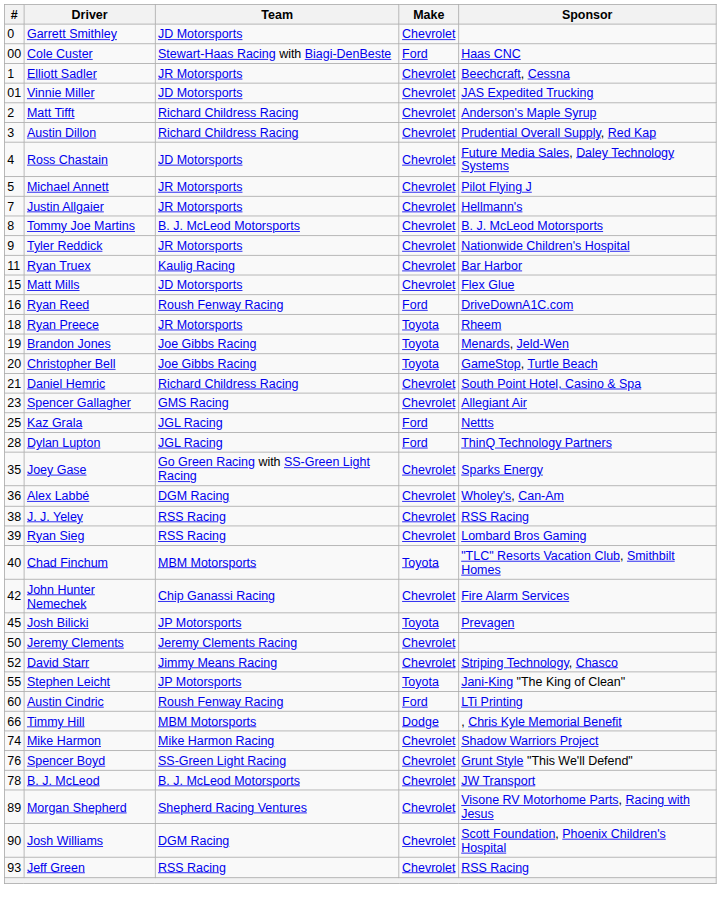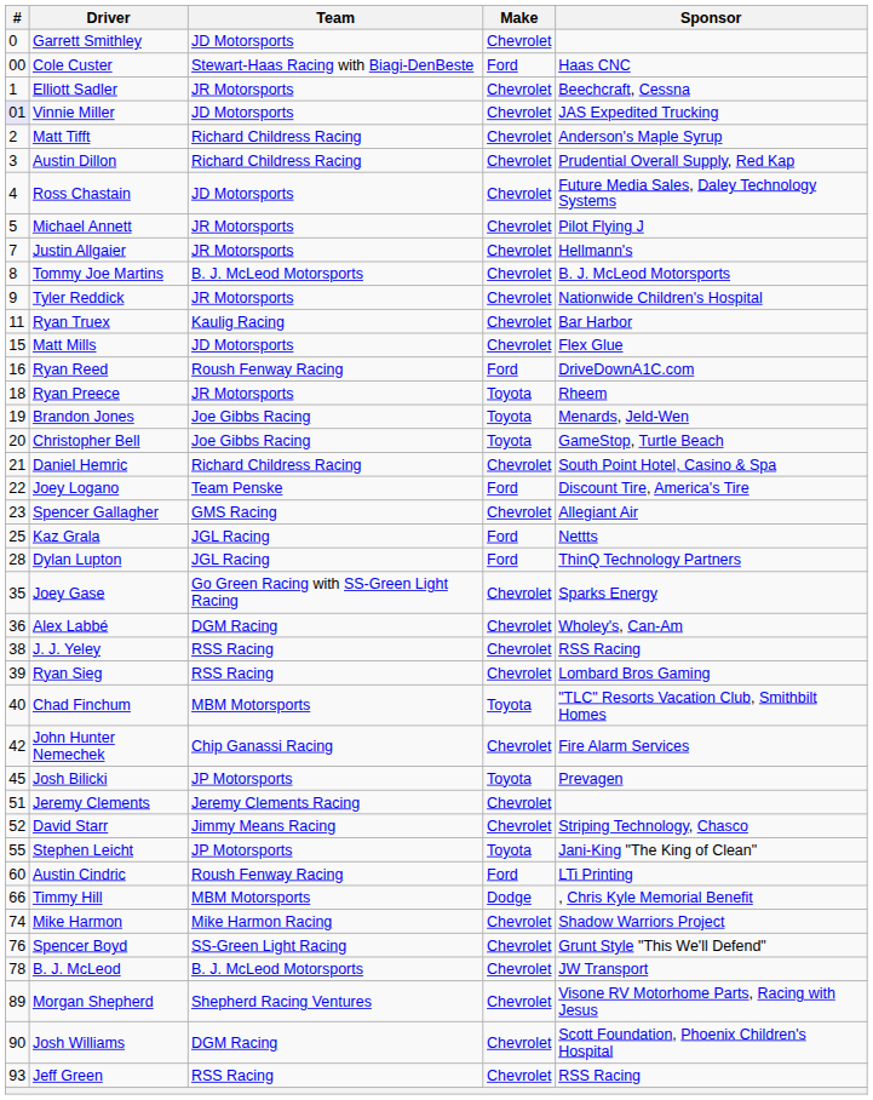 <table class="wikitable" style="font-size:95%">
 <tr>
 <th>#</th>
 <th>Driver</th>
 <th>Team</th>
 <th>Make</th>
 <th>Sponsor</th>
 </tr>
 <tr>
 <td>0</td>
 <td><a href='#'>Garrett Smithley</a></td>
 <td><a href='#'>JD Motorsports</a></td>
 <td><a href='#'>Chevrolet</a></td>
 <td></td>
 </tr>
 <tr>
 <td>00</td>
 <td><a href='#'>Cole Custer</a></td>
 <td><a href='#'>Stewart-Haas Racing</a> with <a href='#'>Biagi-DenBeste</a></td>
 <td><a href='#'>Ford</a></td>
 <td><a href='#'>Haas CNC</a></td>
 </tr>
 <tr>
 <td>1</td>
 <td><a href='#'>Elliott Sadler</a></td>
 <td><a href='#'>JR Motorsports</a></td>
 <td><a href='#'>Chevrolet</a></td>
 <td><a href='#'>Beechcraft</a>, <a href='#'>Cessna</a></td>
 </tr>
 <tr>
-<td>01</td>
+<td style="background: lavender;">01</td>
 <td><a href='#'>Vinnie Miller</a></td>
 <td><a href='#'>JD Motorsports</a></td>
 <td><a href='#'>Chevrolet</a></td>
 <td><a href='#'>JAS Expedited Trucking</a></td>
 </tr>
 <tr>
 <td>2</td>
 <td><a href='#'>Matt Tifft</a></td>
 <td><a href='#'>Richard Childress Racing</a></td>
 <td><a href='#'>Chevrolet</a></td>
 <td><a href='#'>Anderson's Maple Syrup</a></td>
 </tr>
 <tr>
 <td>3</td>
 <td><a href='#'>Austin Dillon</a></td>
 <td><a href='#'>Richard Childress Racing</a></td>
 <td><a href='#'>Chevrolet</a></td>
 <td><a href='#'>Prudential Overall Supply</a>, <a href='#'>Red Kap</a></td>
 </tr>
 <tr>
 <td>4</td>
 <td><a href='#'>Ross Chastain</a></td>
 <td><a href='#'>JD Motorsports</a></td>
 <td><a href='#'>Chevrolet</a></td>
 <td><a href='#'>Future Media Sales</a>, <a href='#'>Daley Technology Systems</a></td>
 </tr>
 <tr>
 <td>5</td>
 <td><a href='#'>Michael Annett</a></td>
 <td><a href='#'>JR Motorsports</a></td>
 <td><a href='#'>Chevrolet</a></td>
 <td><a href='#'>Pilot Flying J</a></td>
 </tr>
 <tr>
 <td>7</td>
 <td><a href='#'>Justin Allgaier</a></td>
 <td><a href='#'>JR Motorsports</a></td>
 <td><a href='#'>Chevrolet</a></td>
 <td><a href='#'>Hellmann's</a></td>
 </tr>
 <tr>
 <td>8</td>
 <td><a href='#'>Tommy Joe Martins</a></td>
 <td><a href='#'>B. J. McLeod Motorsports</a></td>
 <td><a href='#'>Chevrolet</a></td>
 <td><a href='#'>B. J. McLeod Motorsports</a></td>
 </tr>
 <tr>
 <td>9</td>
 <td><a href='#'>Tyler Reddick</a></td>
 <td><a href='#'>JR Motorsports</a></td>
 <td><a href='#'>Chevrolet</a></td>
 <td><a href='#'>Nationwide Children's Hospital</a></td>
 </tr>
 <tr>
 <td>11</td>
 <td><a href='#'>Ryan Truex</a></td>
 <td><a href='#'>Kaulig Racing</a></td>
 <td><a href='#'>Chevrolet</a></td>
 <td><a href='#'>Bar Harbor</a></td>
 </tr>
 <tr>
 <td>15</td>
 <td><a href='#'>Matt Mills</a></td>
 <td><a href='#'>JD Motorsports</a></td>
 <td><a href='#'>Chevrolet</a></td>
 <td><a href='#'>Flex Glue</a></td>
 </tr>
 <tr>
 <td>16</td>
 <td><a href='#'>Ryan Reed</a></td>
 <td><a href='#'>Roush Fenway Racing</a></td>
 <td><a href='#'>Ford</a></td>
 <td><a href='#'>DriveDownA1C.com</a></td>
 </tr>
 <tr>
 <td>18</td>
 <td><a href='#'>Ryan Preece</a></td>
 <td><a href='#'>JR Motorsports</a></td>
 <td><a href='#'>Toyota</a></td>
 <td><a href='#'>Rheem</a></td>
 </tr>
 <tr>
 <td>19</td>
 <td><a href='#'>Brandon Jones</a></td>
 <td><a href='#'>Joe Gibbs Racing</a></td>
 <td><a href='#'>Toyota</a></td>
 <td><a href='#'>Menards</a>, <a href='#'>Jeld-Wen</a></td>
 </tr>
 <tr>
 <td>20</td>
 <td><a href='#'>Christopher Bell</a></td>
 <td><a href='#'>Joe Gibbs Racing</a></td>
 <td><a href='#'>Toyota</a></td>
 <td><a href='#'>GameStop</a>, <a href='#'>Turtle Beach</a></td>
 </tr>
 <tr>
 <td>21</td>
 <td><a href='#'>Daniel Hemric</a></td>
 <td><a href='#'>Richard Childress Racing</a></td>
 <td><a href='#'>Chevrolet</a></td>
 <td><a href='#'>South Point Hotel, Casino & Spa</a></td>
 </tr>
 <tr>
+<td>22</td>
+<td><a href='#'>Joey Logano</a></td>
+<td><a href='#'>Team Penske</a></td>
+<td><a href='#'>Ford</a></td>
+<td><a href='#'>Discount Tire</a>, <a href='#'>America's Tire</a></td>
+</tr>
+<tr>
 <td>23</td>
 <td><a href='#'>Spencer Gallagher</a></td>
 <td><a href='#'>GMS Racing</a></td>
 <td><a href='#'>Chevrolet</a></td>
 <td><a href='#'>Allegiant Air</a></td>
 </tr>
 <tr>
 <td>25</td>
 <td><a href='#'>Kaz Grala</a></td>
 <td><a href='#'>JGL Racing</a></td>
 <td><a href='#'>Ford</a></td>
 <td><a href='#'>Nettts</a></td>
 </tr>
 <tr>
 <td>28</td>
 <td><a href='#'>Dylan Lupton</a></td>
 <td><a href='#'>JGL Racing</a></td>
 <td><a href='#'>Ford</a></td>
 <td><a href='#'>ThinQ Technology Partners</a></td>
 </tr>
 <tr>
 <td>35</td>
 <td><a href='#'>Joey Gase</a></td>
 <td><a href='#'>Go Green Racing</a> with <a href='#'>SS-Green Light Racing</a></td>
 <td><a href='#'>Chevrolet</a></td>
 <td><a href='#'>Sparks Energy</a></td>
 </tr>
 <tr>
 <td>36</td>
 <td><a href='#'>Alex Labbé</a></td>
 <td><a href='#'>DGM Racing</a></td>
 <td><a href='#'>Chevrolet</a></td>
 <td><a href='#'>Wholey's</a>, <a href='#'>Can-Am</a></td>
 </tr>
 <tr>
 <td>38</td>
 <td><a href='#'>J. J. Yeley</a></td>
 <td><a href='#'>RSS Racing</a></td>
 <td><a href='#'>Chevrolet</a></td>
 <td><a href='#'>RSS Racing</a></td>
 </tr>
 <tr>
 <td>39</td>
 <td><a href='#'>Ryan Sieg</a></td>
 <td><a href='#'>RSS Racing</a></td>
 <td><a href='#'>Chevrolet</a></td>
 <td><a href='#'>Lombard Bros Gaming</a></td>
 </tr>
 <tr>
 <td>40</td>
 <td><a href='#'>Chad Finchum</a></td>
 <td><a href='#'>MBM Motorsports</a></td>
 <td><a href='#'>Toyota</a></td>
 <td><a href='#'>"TLC" Resorts Vacation Club</a>, <a href='#'>Smithbilt Homes</a></td>
 </tr>
 <tr>
 <td>42</td>
 <td><a href='#'>John Hunter Nemechek</a></td>
 <td><a href='#'>Chip Ganassi Racing</a></td>
 <td><a href='#'>Chevrolet</a></td>
 <td><a href='#'>Fire Alarm Services</a></td>
 </tr>
 <tr>
 <td>45</td>
 <td><a href='#'>Josh Bilicki</a></td>
 <td><a href='#'>JP Motorsports</a></td>
 <td><a href='#'>Toyota</a></td>
 <td><a href='#'>Prevagen</a></td>
 </tr>
 <tr>
-<td>50</td>
+<td>51</td>
 <td><a href='#'>Jeremy Clements</a></td>
 <td><a href='#'>Jeremy Clements Racing</a></td>
 <td><a href='#'>Chevrolet</a></td>
 <td></td>
 </tr>
 <tr>
 <td>52</td>
 <td><a href='#'>David Starr</a></td>
 <td><a href='#'>Jimmy Means Racing</a></td>
 <td><a href='#'>Chevrolet</a></td>
 <td><a href='#'>Striping Technology</a>, <a href='#'>Chasco</a></td>
 </tr>
 <tr>
 <td>55</td>
 <td><a href='#'>Stephen Leicht</a></td>
 <td><a href='#'>JP Motorsports</a></td>
 <td><a href='#'>Toyota</a></td>
 <td><a href='#'>Jani-King</a> "The King of Clean"</td>
 </tr>
 <tr>
 <td>60</td>
 <td><a href='#'>Austin Cindric</a></td>
 <td><a href='#'>Roush Fenway Racing</a></td>
 <td><a href='#'>Ford</a></td>
 <td><a href='#'>LTi Printing</a></td>
 </tr>
 <tr>
 <td>66</td>
 <td><a href='#'>Timmy Hill</a></td>
 <td><a href='#'>MBM Motorsports</a></td>
 <td><a href='#'>Dodge</a></td>
 <td>, <a href='#'>Chris Kyle Memorial Benefit</a></td>
 </tr>
 <tr>
 <td>74</td>
 <td><a href='#'>Mike Harmon</a></td>
 <td><a href='#'>Mike Harmon Racing</a></td>
 <td><a href='#'>Chevrolet</a></td>
 <td><a href='#'>Shadow Warriors Project</a></td>
 </tr>
 <tr>
 <td>76</td>
 <td><a href='#'>Spencer Boyd</a></td>
 <td><a href='#'>SS-Green Light Racing</a></td>
 <td><a href='#'>Chevrolet</a></td>
 <td><a href='#'>Grunt Style</a> "This We'll Defend"</td>
 </tr>
 <tr>
 <td>78</td>
 <td><a href='#'>B. J. McLeod</a></td>
 <td><a href='#'>B. J. McLeod Motorsports</a></td>
 <td><a href='#'>Chevrolet</a></td>
 <td><a href='#'>JW Transport</a></td>
 </tr>
 <tr>
 <td>89</td>
 <td><a href='#'>Morgan Shepherd</a></td>
 <td><a href='#'>Shepherd Racing Ventures</a></td>
 <td><a href='#'>Chevrolet</a></td>
 <td><a href='#'>Visone RV Motorhome Parts</a>, <a href='#'>Racing with Jesus</a></td>
 </tr>
 <tr>
 <td>90</td>
 <td><a href='#'>Josh Williams</a></td>
 <td><a href='#'>DGM Racing</a></td>
 <td><a href='#'>Chevrolet</a></td>
 <td><a href='#'>Scott Foundation</a>, <a href='#'>Phoenix Children's Hospital</a></td>
 </tr>
 <tr>
 <td>93</td>
 <td><a href='#'>Jeff Green</a></td>
 <td><a href='#'>RSS Racing</a></td>
 <td><a href='#'>Chevrolet</a></td>
 <td><a href='#'>RSS Racing</a></td>
 </tr>
 <tr>
 <th colspan="5"></th>
 </tr>
 </table>
